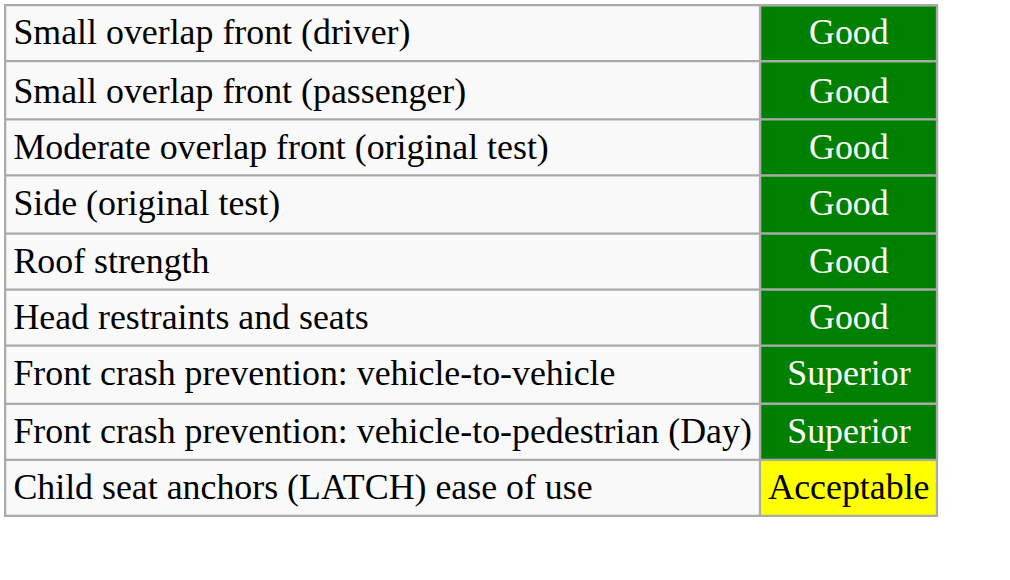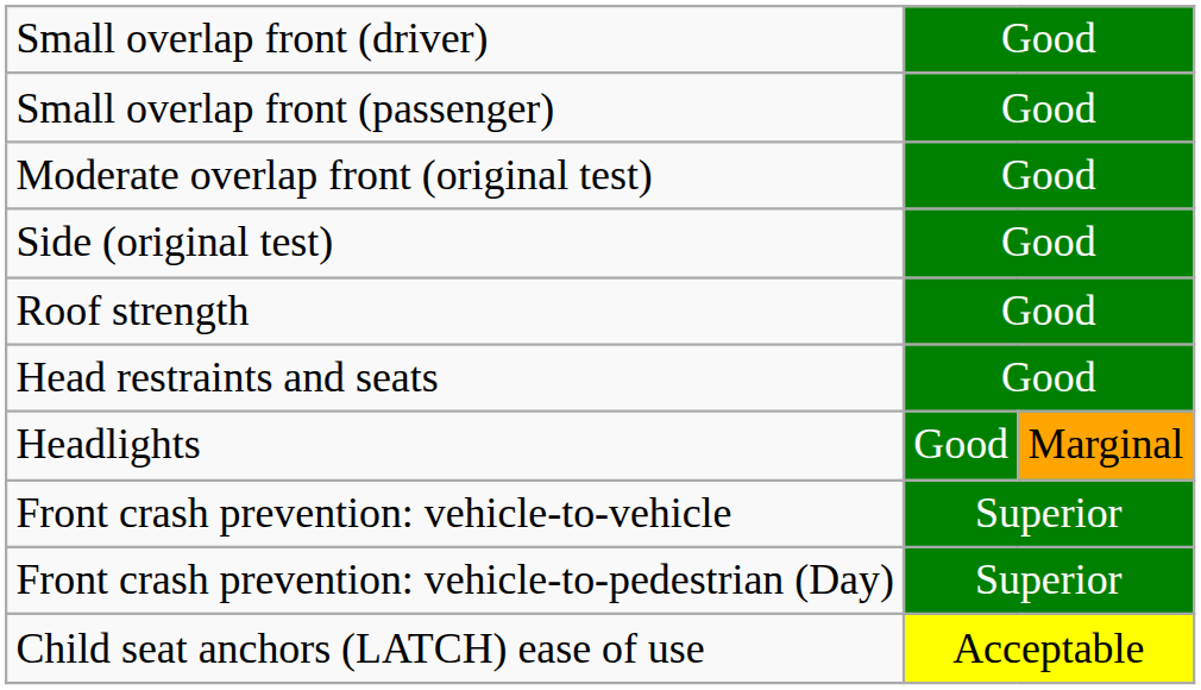 <table class="wikitable">
 <tr>
 <td>Small overlap front (driver)</td>
 <td colspan="2" style="text-align:center;color:white;background:green">Good</td>
 </tr>
 <tr>
 <td>Small overlap front (passenger)</td>
 <td colspan="2" style="text-align:center;color:white;background:green">Good</td>
 </tr>
 <tr>
 <td>Moderate overlap front (original test)</td>
 <td colspan="2" style="text-align:center;color:white;background:green">Good</td>
 </tr>
 <tr>
 <td>Side (original test)</td>
 <td colspan="2" style="text-align:center;color:white;background:green">Good</td>
 </tr>
 <tr>
 <td>Roof strength</td>
 <td colspan="2" style="text-align:center;color:white;background:green">Good</td>
 </tr>
 <tr>
 <td>Head restraints and seats</td>
 <td colspan="2" style="text-align:center;color:white;background:green">Good</td>
 </tr>
 <tr>
+<td>Headlights</td>
+<td style="text-align:center;color:white;background:green">Good</td>
+<td style="text-align:center;color:black;background:orange">Marginal</td>
+</tr>
+<tr>
 <td>Front crash prevention: vehicle-to-vehicle</td>
 <td colspan="2" style="text-align:center;color:white;background:green">Superior</td>
 </tr>
 <tr>
 <td>Front crash prevention: vehicle-to-pedestrian (Day)</td>
 <td colspan="2" style="text-align:center;color:white;background:green">Superior</td>
 </tr>
 <tr>
 <td>Child seat anchors (LATCH) ease of use</td>
 <td colspan="2" style="text-align:center;color:black;background:yellow">Acceptable</td>
 </tr>
 </table>
